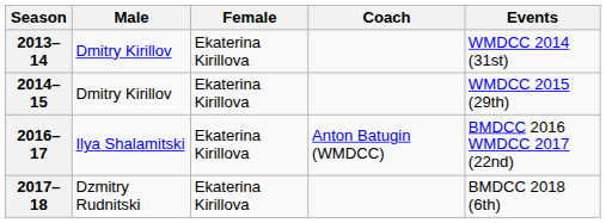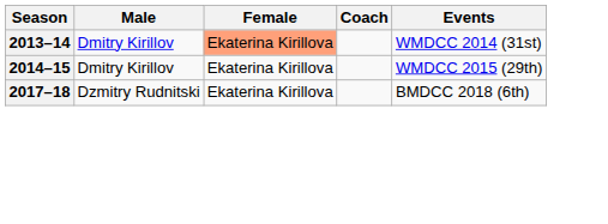 <table class="wikitable">
 <tr>
 <th scope="col">Season</th>
 <th scope="col">Male</th>
 <th scope="col">Female</th>
 <th scope="col">Coach</th>
 <th scope="col">Events</th>
 </tr>
 <tr>
 <th scope="row">2013–14</th>
 <td><a href='#'>Dmitry Kirillov</a></td>
-<td>Ekaterina Kirillova</td>
+<td style="background: lightsalmon;">Ekaterina Kirillova</td>
 <td></td>
 <td><a href='#'>WMDCC 2014</a> (31st)</td>
 </tr>
 <tr>
 <th scope="row">2014–15</th>
 <td>Dmitry Kirillov</td>
 <td>Ekaterina Kirillova</td>
 <td></td>
 <td><a href='#'>WMDCC 2015</a> (29th)</td>
 </tr>
 <tr>
-<th scope="row">2016–17</th>
-<td><a href='#'>Ilya Shalamitski</a></td>
-<td>Ekaterina Kirillova</td>
-<td><a href='#'>Anton Batugin</a> (WMDCC)</td>
-<td><a href='#'>BMDCC</a> 2016 <br><a href='#'>WMDCC 2017</a> (22nd)</td>
-</tr>
-<tr>
 <th scope="row">2017–18</th>
 <td>Dzmitry Rudnitski</td>
 <td>Ekaterina Kirillova</td>
 <td></td>
 <td>BMDCC 2018 (6th)</td>
 </tr>
 </table>
